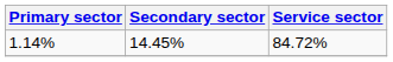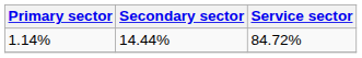 <table class="wikitable" border="1">
 <tr>
 <th><a href='#'>Primary sector</a></th>
 <th><a href='#'>Secondary sector</a></th>
 <th><a href='#'>Service sector</a></th>
 </tr>
 <tr>
 <td>1.14%</td>
-<td>14.45%</td>
+<td>14.44%</td>
 <td>84.72%</td>
 </tr>
 <tr>
 </tr>
 </table>
